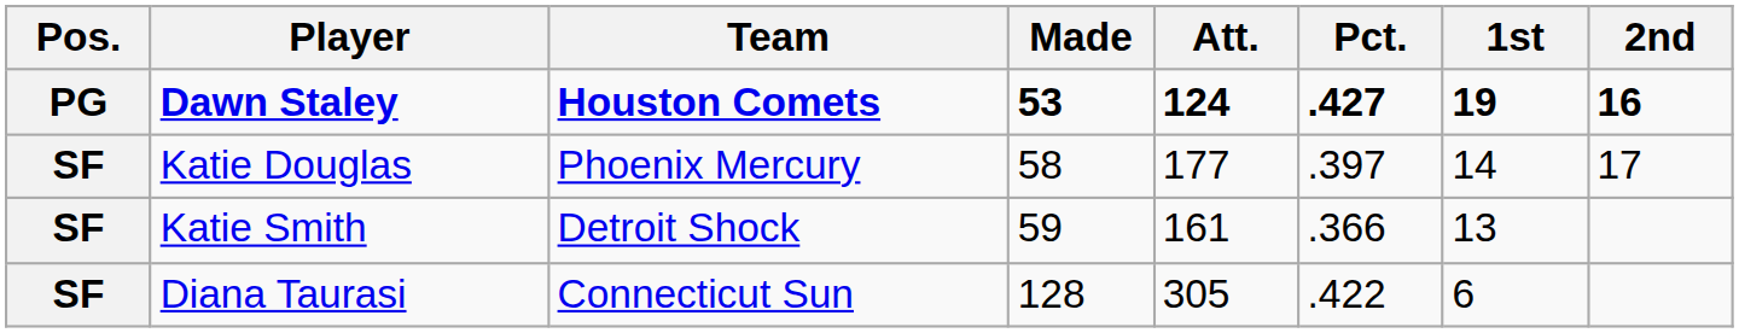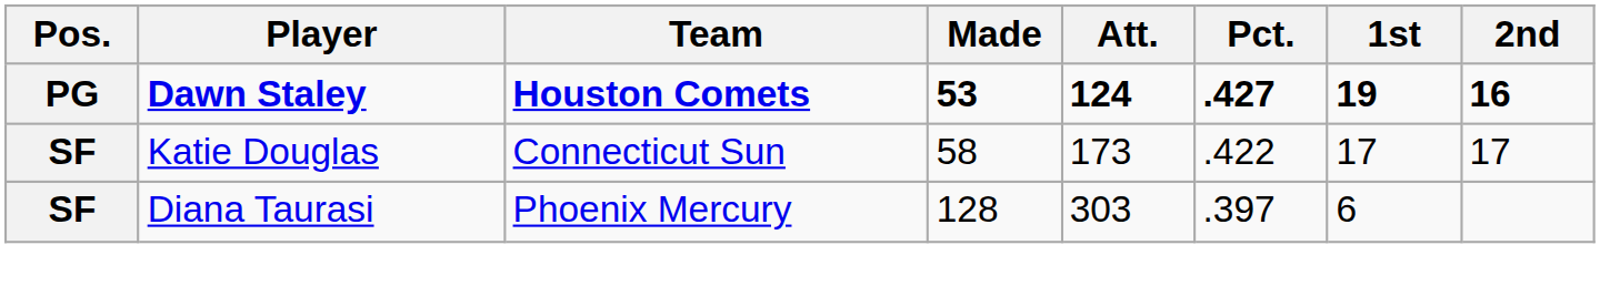 <table class="wikitable">
 <tr>
 <th width=50>Pos.</th>
 <th width=150>Player</th>
 <th width=175>Team</th>
 <th width=50>Made</th>
 <th width=50>Att.</th>
 <th width=50>Pct.</th>
 <th width=50>1st</th>
 <th width=50>2nd</th>
 </tr>
 <tr>
 <th>PG</th>
 <td> <strong><a href='#'>Dawn Staley</a></strong></td>
 <td><strong><a href='#'>Houston Comets</a></strong></td>
 <td><strong>53</strong></td>
 <td><strong>124</strong></td>
 <td><strong>.427</strong></td>
 <td><strong>19</strong></td>
 <td><strong>16</strong></td>
 </tr>
 <tr>
 <th>SF</th>
 <td> <a href='#'>Katie Douglas</a></td>
-<td><a href='#'>Phoenix Mercury</a></td>
+<td><a href='#'>Connecticut Sun</a></td>
 <td>58</td>
-<td>177</td>
-<td>.397</td>
-<td>14</td>
+<td>173</td>
+<td>.422</td>
+<td>17</td>
 <td>17</td>
 </tr>
 <tr>
 <th>SF</th>
-<td> <a href='#'>Katie Smith</a></td>
-<td><a href='#'>Detroit Shock</a></td>
-<td>59</td>
-<td>161</td>
-<td>.366</td>
-<td>13</td>
-<td></td>
-</tr>
-<tr>
-<th>SF</th>
 <td> <a href='#'>Diana Taurasi</a></td>
-<td><a href='#'>Connecticut Sun</a></td>
+<td><a href='#'>Phoenix Mercury</a></td>
 <td>128</td>
-<td>305</td>
-<td>.422</td>
+<td>303</td>
+<td>.397</td>
 <td>6</td>
 <td></td>
 </tr>
 </table>
